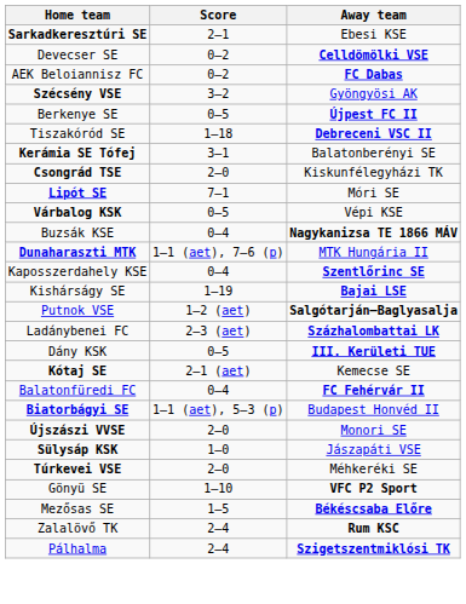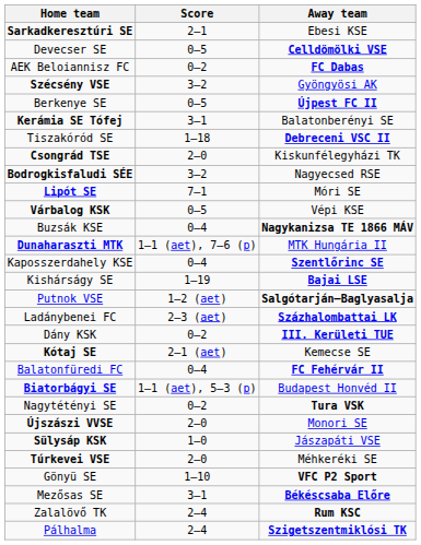 <table class="wikitable" style="text-align: center">
 <tr>
 <th>Home team</th>
 <th>Score</th>
 <th>Away team</th>
 </tr>
 <tr>
 <td><strong>Sarkadkeresztúri SE</strong></td>
 <td>2–1</td>
 <td>Ebesi KSE</td>
 </tr>
 <tr>
 <td>Devecser SE</td>
-<td>0–2</td>
+<td>0–5</td>
 <td><strong><a href='#'>Celldömölki VSE</a></strong></td>
 </tr>
 <tr>
 <td>AEK Beloiannisz FC</td>
 <td>0–2</td>
 <td><strong><a href='#'>FC Dabas</a></strong></td>
 </tr>
 <tr>
 <td><strong>Szécsény VSE</strong></td>
 <td>3–2</td>
 <td><a href='#'>Gyöngyösi AK</a></td>
 </tr>
 <tr>
 <td>Berkenye SE</td>
 <td>0–5</td>
 <td><strong><a href='#'>Újpest FC II</a></strong></td>
 </tr>
 <tr>
+<td><strong>Kerámia SE Tófej</strong></td>
+<td>3–1</td>
+<td>Balatonberényi SE</td>
+</tr>
+<tr>
 <td>Tiszakóród SE</td>
 <td>1–18</td>
 <td><strong><a href='#'>Debreceni VSC II</a></strong></td>
 </tr>
 <tr>
-<td><strong>Kerámia SE Tófej</strong></td>
-<td>3–1</td>
-<td>Balatonberényi SE</td>
-</tr>
-<tr>
 <td><strong>Csongrád TSE</strong></td>
 <td>2–0</td>
 <td>Kiskunfélegyházi TK</td>
+</tr>
+<tr>
+<td><strong>Bodrogkisfaludi SÉE</strong></td>
+<td>3–2</td>
+<td>Nagyecsed RSE</td>
 </tr>
 <tr>
 <td><strong><a href='#'>Lipót SE</a></strong></td>
 <td>7–1</td>
 <td>Móri SE</td>
 </tr>
 <tr>
 <td><strong>Várbalog KSK</strong></td>
 <td>0–5</td>
 <td>Vépi KSE</td>
 </tr>
 <tr>
 <td>Buzsák KSE</td>
 <td>0–4</td>
 <td><strong>Nagykanizsa TE 1866 MÁV</strong></td>
 </tr>
 <tr>
 <td><strong><a href='#'>Dunaharaszti MTK</a></strong></td>
 <td>1–1 (<a href='#'>aet</a>), 7–6 (<a href='#'>p</a>)</td>
 <td><a href='#'>MTK Hungária II</a></td>
 </tr>
 <tr>
 <td>Kaposszerdahely KSE</td>
 <td>0–4</td>
 <td><strong><a href='#'>Szentlőrinc SE</a></strong></td>
 </tr>
 <tr>
 <td>Kishárságy SE</td>
 <td>1–19</td>
 <td><strong><a href='#'>Bajai LSE</a></strong></td>
 </tr>
 <tr>
 <td><a href='#'>Putnok VSE</a></td>
 <td>1–2 (<a href='#'>aet</a>)</td>
 <td><strong>Salgótarján–Baglyasalja</strong></td>
 </tr>
 <tr>
 <td>Ladánybenei FC</td>
 <td>2–3 (<a href='#'>aet</a>)</td>
 <td><strong><a href='#'>Százhalombattai LK</a></strong></td>
 </tr>
 <tr>
 <td>Dány KSK</td>
-<td>0–5</td>
+<td>0–2</td>
 <td><strong><a href='#'>III. Kerületi TUE</a></strong></td>
 </tr>
 <tr>
 <td><strong>Kótaj SE</strong></td>
 <td>2–1 (<a href='#'>aet</a>)</td>
 <td>Kemecse SE</td>
 </tr>
 <tr>
 <td><a href='#'>Balatonfüredi FC</a></td>
 <td>0–4</td>
 <td><strong><a href='#'>FC Fehérvár II</a></strong></td>
 </tr>
 <tr>
 <td><strong><a href='#'>Biatorbágyi SE</a></strong></td>
 <td>1–1 (<a href='#'>aet</a>), 5–3 (<a href='#'>p</a>)</td>
 <td><a href='#'>Budapest Honvéd II</a></td>
+</tr>
+<tr>
+<td>Nagytétényi SE</td>
+<td>0–2</td>
+<td><strong>Tura VSK</strong></td>
 </tr>
 <tr>
 <td><strong>Újszászi VVSE</strong></td>
 <td>2–0</td>
 <td><a href='#'>Monori SE</a></td>
 </tr>
 <tr>
 <td><strong>Sülysáp KSK</strong></td>
 <td>1–0</td>
 <td><a href='#'>Jászapáti VSE</a></td>
 </tr>
 <tr>
 <td><strong>Túrkevei VSE</strong></td>
 <td>2–0</td>
 <td>Méhkeréki SE</td>
 </tr>
 <tr>
 <td>Gönyü SE</td>
 <td>1–10</td>
 <td><strong>VFC P2 Sport</strong></td>
 </tr>
 <tr>
 <td>Mezősas SE</td>
-<td>1–5</td>
+<td>3–1</td>
 <td><strong><a href='#'>Békéscsaba Előre</a></strong></td>
 </tr>
 <tr>
 <td>Zalalövő TK</td>
 <td>2–4</td>
 <td><strong>Rum KSC</strong></td>
 </tr>
 <tr>
 <td><a href='#'>Pálhalma</a></td>
 <td>2–4</td>
 <td><strong><a href='#'>Szigetszentmiklósi TK</a></strong></td>
 </tr>
 </table>
